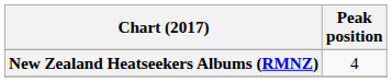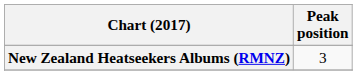 <table class="wikitable sortable plainrowheaders" style="text-align:center">
 <tr>
 <th scope="col">Chart (2017)</th>
 <th scope="col">Peak<br> position</th>
 </tr>
 <tr>
 </tr>
 <tr>
 </tr>
 <tr>
 </tr>
 <tr>
 </tr>
 <tr>
 </tr>
 <tr>
 </tr>
 <tr>
 </tr>
 <tr>
 </tr>
 <tr>
 </tr>
 <tr>
 </tr>
 <tr>
 <th scope="row">New Zealand Heatseekers Albums (<a href='#'>RMNZ</a>)</th>
-<td>4</td>
+<td>3</td>
 </tr>
 <tr>
 </tr>
 <tr>
 </tr>
 <tr>
 </tr>
 <tr>
 </tr>
 <tr>
 </tr>
 <tr>
 </tr>
 </table>
